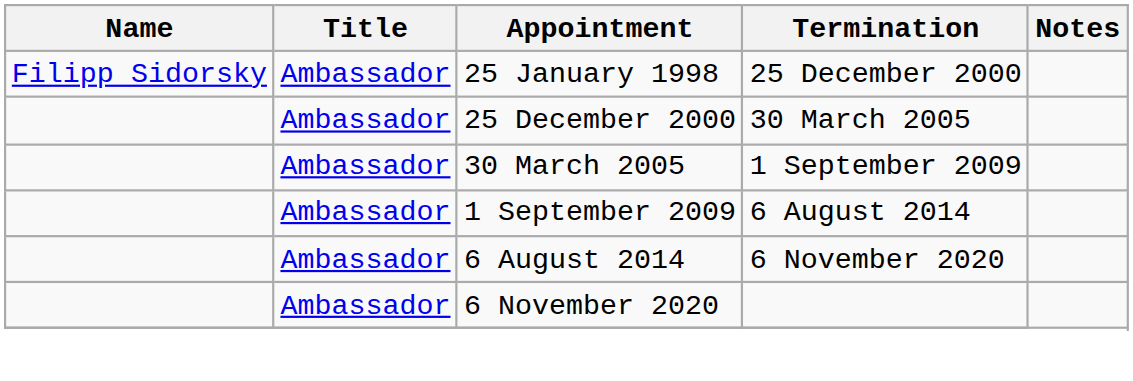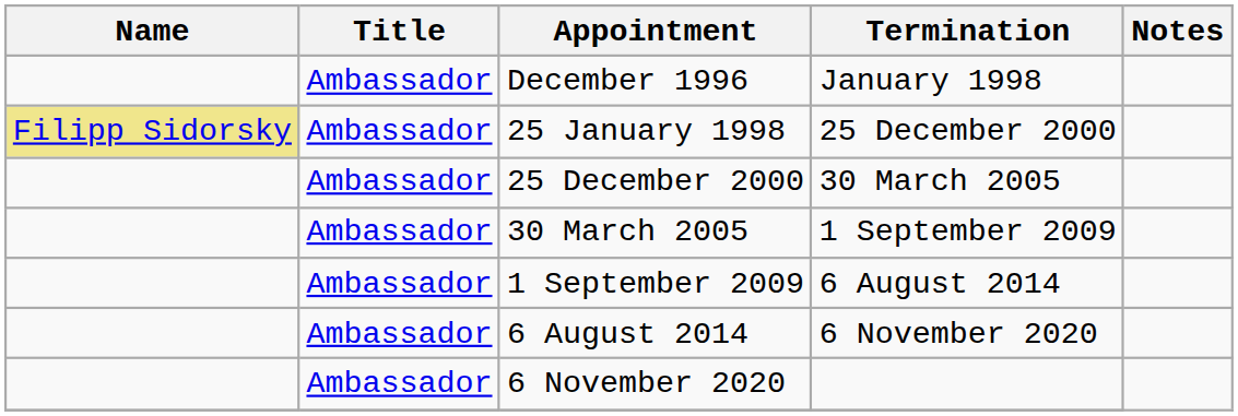 <table class="wikitable">
 <tr valign="middle">
 <th>Name</th>
 <th>Title</th>
 <th>Appointment</th>
 <th>Termination</th>
 <th>Notes</th>
 </tr>
 <tr>
-<td><a href='#'>Filipp Sidorsky</a></td>
+<td></td>
+<td><a href='#'>Ambassador</a></td>
+<td>December 1996</td>
+<td>January 1998</td>
+<td></td>
+</tr>
+<tr>
+<td style="background: khaki;"><a href='#'>Filipp Sidorsky</a></td>
 <td><a href='#'>Ambassador</a></td>
 <td>25 January 1998</td>
 <td>25 December 2000</td>
 <td></td>
 </tr>
 <tr>
 <td></td>
 <td><a href='#'>Ambassador</a></td>
 <td>25 December 2000</td>
 <td>30 March 2005</td>
 <td></td>
 </tr>
 <tr>
 <td></td>
 <td><a href='#'>Ambassador</a></td>
 <td>30 March 2005</td>
 <td>1 September 2009</td>
 <td></td>
 </tr>
 <tr>
 <td></td>
 <td><a href='#'>Ambassador</a></td>
 <td>1 September 2009</td>
 <td>6 August 2014</td>
 <td></td>
 </tr>
 <tr>
 <td></td>
 <td><a href='#'>Ambassador</a></td>
 <td>6 August 2014</td>
 <td>6 November 2020</td>
 <td></td>
 </tr>
 <tr>
 <td></td>
 <td><a href='#'>Ambassador</a></td>
 <td>6 November 2020</td>
 <td></td>
 </tr>
 <tr>
 </tr>
 </table>
